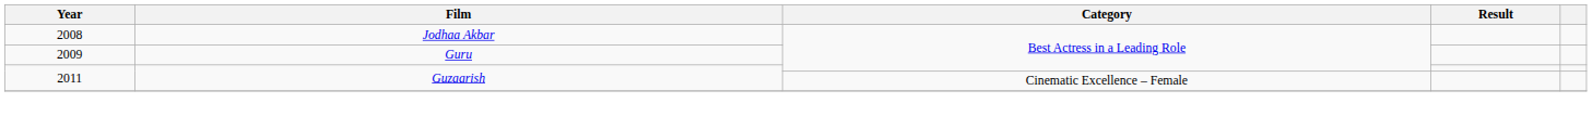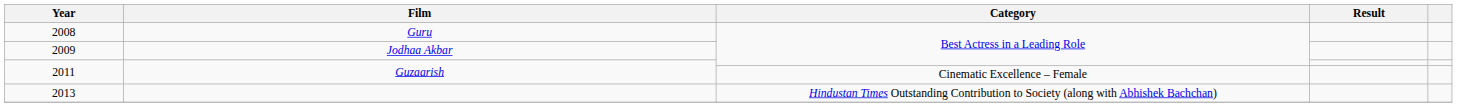 <table class="wikitable sortable" style="width:100%;">
 <tr>
 <th style="width:5%;">Year</th>
 <th style="width:25%;">Film</th>
 <th style="width:25%;">Category</th>
 <th style="width:5%;">Result</th>
 <th style="width:1%;" class="unsortable"></th>
 </tr>
 <tr>
 <td style="text-align:center;">2008</td>
-<td style="text-align:center;"><em><a href='#'>Jodhaa Akbar</a></em></td>
+<td style="text-align:center;"><em><a href='#'>Guru</a></em></td>
 <td style="text-align:center;" rowspan="3"><a href='#'>Best Actress in a Leading Role</a></td>
 <td></td>
 <td style="text-align:center;"></td>
 </tr>
 <tr>
 <td style="text-align:center;">2009</td>
-<td style="text-align:center;"><em><a href='#'>Guru</a></em></td>
+<td style="text-align:center;"><em><a href='#'>Jodhaa Akbar</a></em></td>
 <td></td>
 <td style="text-align:center;"></td>
 </tr>
 <tr>
 <td style="text-align:center;" rowspan="2">2011</td>
 <td style="text-align:center;" rowspan="2"><em><a href='#'>Guzaarish</a></em></td>
 <td></td>
 <td style="text-align:center;"></td>
 </tr>
 <tr>
 <td style="text-align:center;">Cinematic Excellence – Female</td>
 <td></td>
 <td style="text-align:center;"></td>
 </tr>
 <tr>
+<td style="text-align:center;">2013</td>
+<td></td>
+<td style="text-align:center;"><em><a href='#'>Hindustan Times</a></em> Outstanding Contribution to Society (along with <a href='#'>Abhishek Bachchan</a>)</td>
+<td></td>
+<td style="text-align:center;"></td>
+</tr>
+<tr>
 </tr>
 </table>
